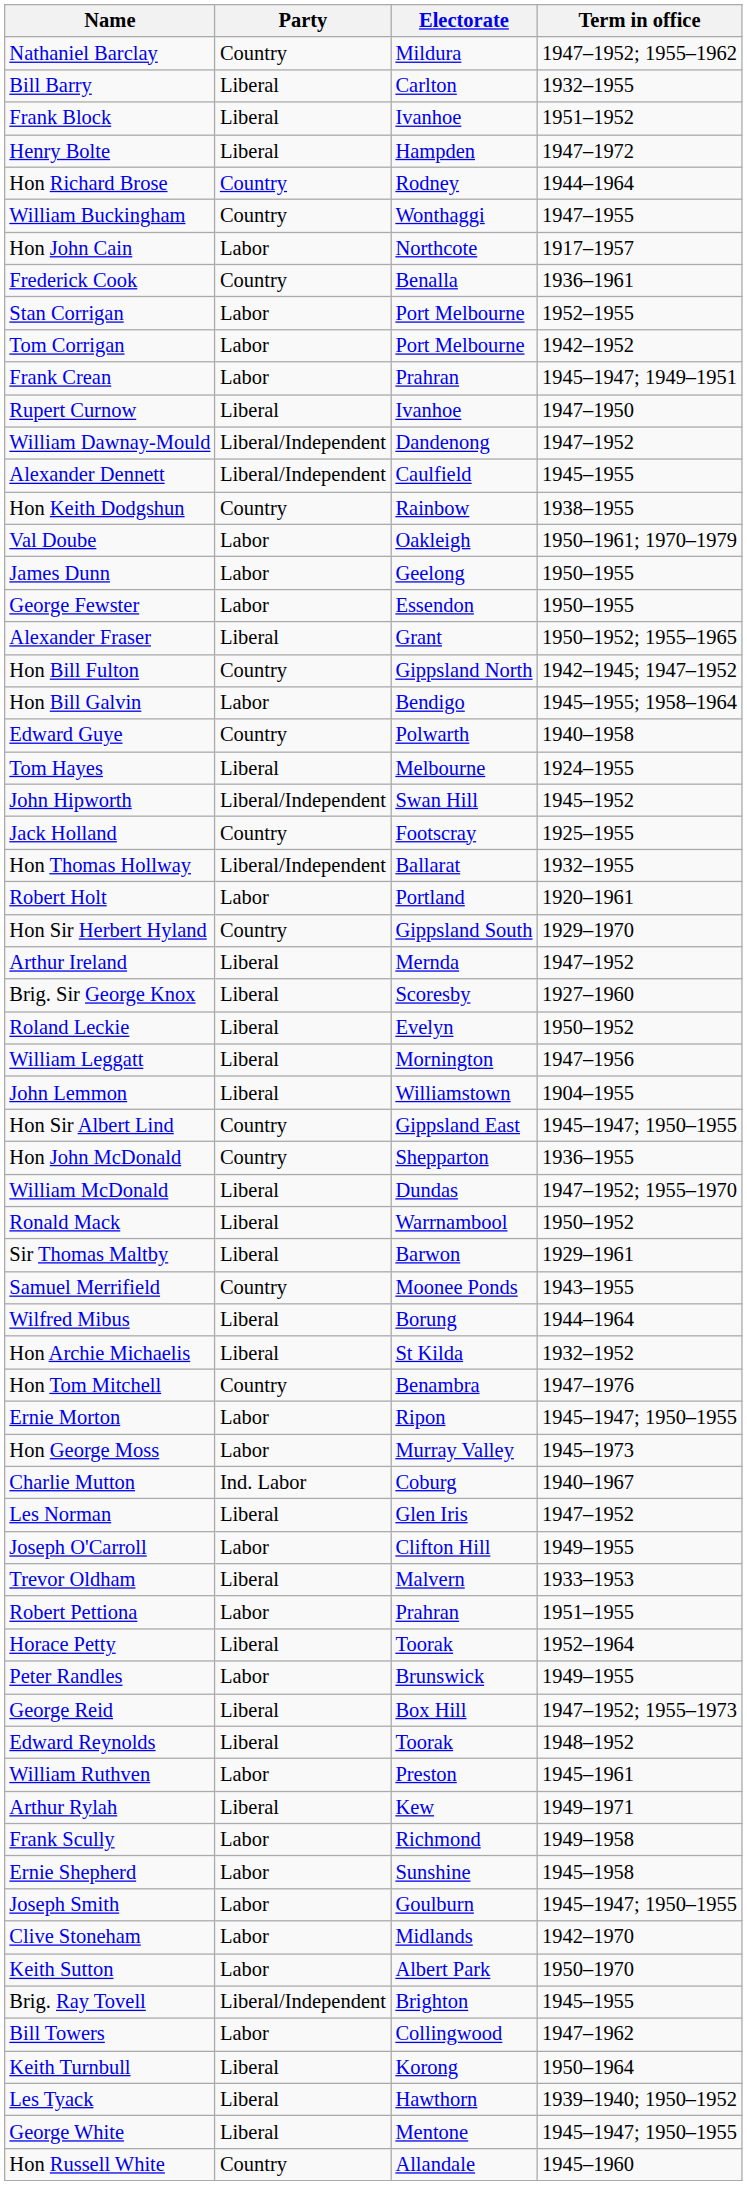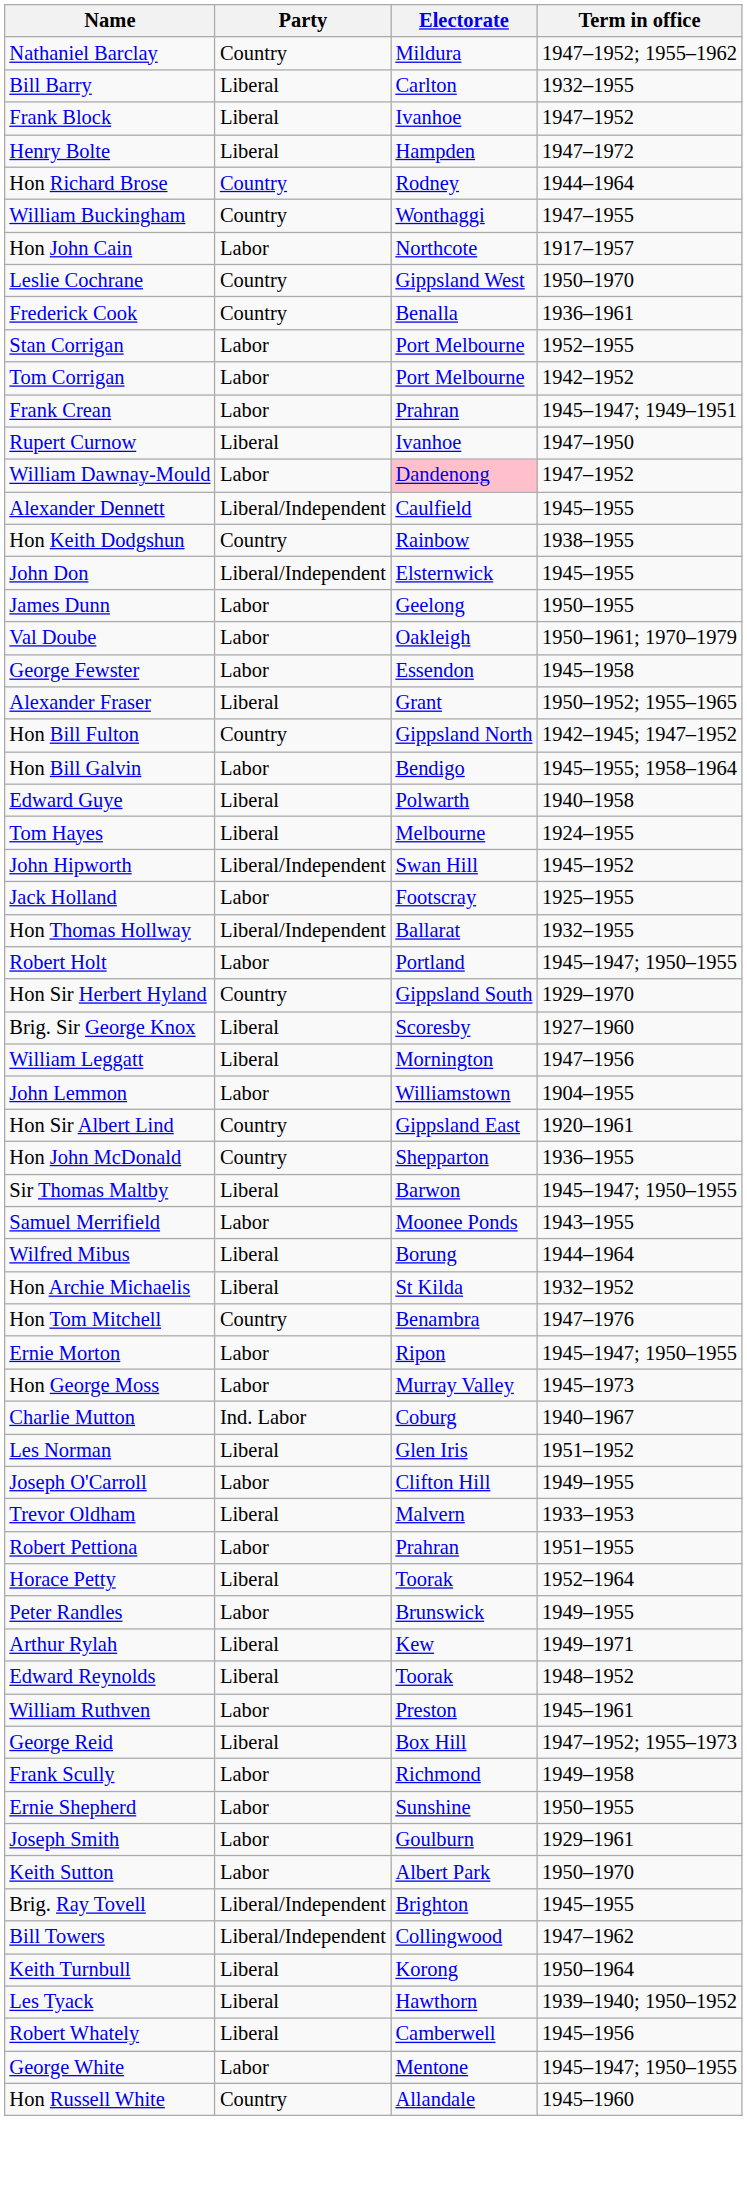 <table class="wikitable sortable">
 <tr>
 <th><strong>Name</strong></th>
 <th><strong>Party</strong></th>
 <th><strong><a href='#'>Electorate</a></strong></th>
 <th><strong>Term in office</strong></th>
 </tr>
 <tr>
 <td><a href='#'>Nathaniel Barclay</a></td>
 <td>Country</td>
 <td><a href='#'>Mildura</a></td>
 <td>1947–1952; 1955–1962</td>
 </tr>
 <tr>
 <td><a href='#'>Bill Barry</a></td>
 <td>Liberal</td>
 <td><a href='#'>Carlton</a></td>
 <td>1932–1955</td>
 </tr>
 <tr>
 <td><a href='#'>Frank Block</a></td>
 <td>Liberal</td>
 <td><a href='#'>Ivanhoe</a></td>
-<td>1951–1952</td>
+<td>1947–1952</td>
 </tr>
 <tr>
 <td><a href='#'>Henry Bolte</a></td>
 <td>Liberal</td>
 <td><a href='#'>Hampden</a></td>
 <td>1947–1972</td>
 </tr>
 <tr>
 <td>Hon <a href='#'>Richard Brose</a></td>
 <td><a href='#'>Country</a></td>
 <td><a href='#'>Rodney</a></td>
 <td>1944–1964</td>
 </tr>
 <tr>
 <td><a href='#'>William Buckingham</a></td>
 <td>Country</td>
 <td><a href='#'>Wonthaggi</a></td>
 <td>1947–1955</td>
 </tr>
 <tr>
 <td>Hon <a href='#'>John Cain</a></td>
 <td>Labor</td>
 <td><a href='#'>Northcote</a></td>
 <td>1917–1957</td>
+</tr>
+<tr>
+<td><a href='#'>Leslie Cochrane</a></td>
+<td>Country</td>
+<td><a href='#'>Gippsland West</a></td>
+<td>1950–1970</td>
 </tr>
 <tr>
 <td><a href='#'>Frederick Cook</a></td>
 <td>Country</td>
 <td><a href='#'>Benalla</a></td>
 <td>1936–1961</td>
 </tr>
 <tr>
 <td><a href='#'>Stan Corrigan</a></td>
 <td>Labor</td>
 <td><a href='#'>Port Melbourne</a></td>
 <td>1952–1955</td>
 </tr>
 <tr>
 <td><a href='#'>Tom Corrigan</a></td>
 <td>Labor</td>
 <td><a href='#'>Port Melbourne</a></td>
 <td>1942–1952</td>
 </tr>
 <tr>
 <td><a href='#'>Frank Crean</a></td>
 <td>Labor</td>
 <td><a href='#'>Prahran</a></td>
 <td>1945–1947; 1949–1951</td>
 </tr>
 <tr>
 <td><a href='#'>Rupert Curnow</a></td>
 <td>Liberal</td>
 <td><a href='#'>Ivanhoe</a></td>
 <td>1947–1950</td>
 </tr>
 <tr>
 <td><a href='#'>William Dawnay-Mould</a></td>
-<td>Liberal/Independent</td>
-<td><a href='#'>Dandenong</a></td>
+<td>Labor</td>
+<td style="background: pink;"><a href='#'>Dandenong</a></td>
 <td>1947–1952</td>
 </tr>
 <tr>
 <td><a href='#'>Alexander Dennett</a></td>
 <td>Liberal/Independent</td>
 <td><a href='#'>Caulfield</a></td>
 <td>1945–1955</td>
 </tr>
 <tr>
 <td>Hon <a href='#'>Keith Dodgshun</a></td>
 <td>Country</td>
 <td><a href='#'>Rainbow</a></td>
 <td>1938–1955</td>
 </tr>
 <tr>
-<td><a href='#'>Val Doube</a></td>
-<td>Labor</td>
-<td><a href='#'>Oakleigh</a></td>
-<td>1950–1961; 1970–1979</td>
+<td><a href='#'>John Don</a></td>
+<td>Liberal/Independent</td>
+<td><a href='#'>Elsternwick</a></td>
+<td>1945–1955</td>
 </tr>
 <tr>
 <td><a href='#'>James Dunn</a></td>
 <td>Labor</td>
 <td><a href='#'>Geelong</a></td>
 <td>1950–1955</td>
 </tr>
 <tr>
+<td><a href='#'>Val Doube</a></td>
+<td>Labor</td>
+<td><a href='#'>Oakleigh</a></td>
+<td>1950–1961; 1970–1979</td>
+</tr>
+<tr>
 <td><a href='#'>George Fewster</a></td>
 <td>Labor</td>
 <td><a href='#'>Essendon</a></td>
-<td>1950–1955</td>
+<td>1945–1958</td>
 </tr>
 <tr>
 <td><a href='#'>Alexander Fraser</a></td>
 <td>Liberal</td>
 <td><a href='#'>Grant</a></td>
 <td>1950–1952; 1955–1965</td>
 </tr>
 <tr>
 <td>Hon <a href='#'>Bill Fulton</a></td>
 <td>Country</td>
 <td><a href='#'>Gippsland North</a></td>
 <td>1942–1945; 1947–1952</td>
 </tr>
 <tr>
 <td>Hon <a href='#'>Bill Galvin</a></td>
 <td>Labor</td>
 <td><a href='#'>Bendigo</a></td>
 <td>1945–1955; 1958–1964</td>
 </tr>
 <tr>
 <td><a href='#'>Edward Guye</a></td>
-<td>Country</td>
+<td>Liberal</td>
 <td><a href='#'>Polwarth</a></td>
 <td>1940–1958</td>
 </tr>
 <tr>
 <td><a href='#'>Tom Hayes</a></td>
 <td>Liberal</td>
 <td><a href='#'>Melbourne</a></td>
 <td>1924–1955</td>
 </tr>
 <tr>
 <td><a href='#'>John Hipworth</a></td>
 <td>Liberal/Independent</td>
 <td><a href='#'>Swan Hill</a></td>
 <td>1945–1952</td>
 </tr>
 <tr>
 <td><a href='#'>Jack Holland</a></td>
-<td>Country</td>
+<td>Labor</td>
 <td><a href='#'>Footscray</a></td>
 <td>1925–1955</td>
 </tr>
 <tr>
 <td>Hon <a href='#'>Thomas Hollway</a></td>
 <td>Liberal/Independent</td>
 <td><a href='#'>Ballarat</a></td>
 <td>1932–1955</td>
 </tr>
 <tr>
 <td><a href='#'>Robert Holt</a></td>
 <td>Labor</td>
 <td><a href='#'>Portland</a></td>
-<td>1920–1961</td>
+<td>1945–1947; 1950–1955</td>
 </tr>
 <tr>
 <td>Hon Sir <a href='#'>Herbert Hyland</a></td>
 <td>Country</td>
 <td><a href='#'>Gippsland South</a></td>
 <td>1929–1970</td>
 </tr>
 <tr>
-<td><a href='#'>Arthur Ireland</a></td>
-<td>Liberal</td>
-<td><a href='#'>Mernda</a></td>
-<td>1947–1952</td>
-</tr>
-<tr>
 <td>Brig. Sir <a href='#'>George Knox</a></td>
 <td>Liberal</td>
 <td><a href='#'>Scoresby</a></td>
 <td>1927–1960</td>
-</tr>
-<tr>
-<td><a href='#'>Roland Leckie</a></td>
-<td>Liberal</td>
-<td><a href='#'>Evelyn</a></td>
-<td>1950–1952</td>
 </tr>
 <tr>
 <td><a href='#'>William Leggatt</a></td>
 <td>Liberal</td>
 <td><a href='#'>Mornington</a></td>
 <td>1947–1956</td>
 </tr>
 <tr>
 <td><a href='#'>John Lemmon</a></td>
-<td>Liberal</td>
+<td>Labor</td>
 <td><a href='#'>Williamstown</a></td>
 <td>1904–1955</td>
 </tr>
 <tr>
 <td>Hon Sir <a href='#'>Albert Lind</a></td>
 <td>Country</td>
 <td><a href='#'>Gippsland East</a></td>
-<td>1945–1947; 1950–1955</td>
+<td>1920–1961</td>
 </tr>
 <tr>
 <td>Hon <a href='#'>John McDonald</a></td>
 <td>Country</td>
 <td><a href='#'>Shepparton</a></td>
 <td>1936–1955</td>
 </tr>
 <tr>
-<td><a href='#'>William McDonald</a></td>
-<td>Liberal</td>
-<td><a href='#'>Dundas</a></td>
-<td>1947–1952; 1955–1970</td>
-</tr>
-<tr>
-<td><a href='#'>Ronald Mack</a></td>
-<td>Liberal</td>
-<td><a href='#'>Warrnambool</a></td>
-<td>1950–1952</td>
-</tr>
-<tr>
 <td>Sir <a href='#'>Thomas Maltby</a></td>
 <td>Liberal</td>
 <td><a href='#'>Barwon</a></td>
-<td>1929–1961</td>
+<td>1945–1947; 1950–1955</td>
 </tr>
 <tr>
 <td><a href='#'>Samuel Merrifield</a></td>
-<td>Country</td>
+<td>Labor</td>
 <td><a href='#'>Moonee Ponds</a></td>
 <td>1943–1955</td>
 </tr>
 <tr>
 <td><a href='#'>Wilfred Mibus</a></td>
 <td>Liberal</td>
 <td><a href='#'>Borung</a></td>
 <td>1944–1964</td>
 </tr>
 <tr>
 <td>Hon <a href='#'>Archie Michaelis</a></td>
 <td>Liberal</td>
 <td><a href='#'>St Kilda</a></td>
 <td>1932–1952</td>
 </tr>
 <tr>
 <td>Hon <a href='#'>Tom Mitchell</a></td>
 <td>Country</td>
 <td><a href='#'>Benambra</a></td>
 <td>1947–1976</td>
 </tr>
 <tr>
 <td><a href='#'>Ernie Morton</a></td>
 <td>Labor</td>
 <td><a href='#'>Ripon</a></td>
 <td>1945–1947; 1950–1955</td>
 </tr>
 <tr>
 <td>Hon <a href='#'>George Moss</a></td>
 <td>Labor</td>
 <td><a href='#'>Murray Valley</a></td>
 <td>1945–1973</td>
 </tr>
 <tr>
 <td><a href='#'>Charlie Mutton</a></td>
 <td>Ind. Labor</td>
 <td><a href='#'>Coburg</a></td>
 <td>1940–1967</td>
 </tr>
 <tr>
 <td><a href='#'>Les Norman</a></td>
 <td>Liberal</td>
 <td><a href='#'>Glen Iris</a></td>
-<td>1947–1952</td>
+<td>1951–1952</td>
 </tr>
 <tr>
 <td><a href='#'>Joseph O'Carroll</a></td>
 <td>Labor</td>
 <td><a href='#'>Clifton Hill</a></td>
 <td>1949–1955</td>
 </tr>
 <tr>
 <td><a href='#'>Trevor Oldham</a></td>
 <td>Liberal</td>
 <td><a href='#'>Malvern</a></td>
 <td>1933–1953</td>
 </tr>
 <tr>
 <td><a href='#'>Robert Pettiona</a></td>
 <td>Labor</td>
 <td><a href='#'>Prahran</a></td>
 <td>1951–1955</td>
 </tr>
 <tr>
 <td><a href='#'>Horace Petty</a></td>
 <td>Liberal</td>
 <td><a href='#'>Toorak</a></td>
 <td>1952–1964</td>
 </tr>
 <tr>
 <td><a href='#'>Peter Randles</a></td>
 <td>Labor</td>
 <td><a href='#'>Brunswick</a></td>
 <td>1949–1955</td>
 </tr>
 <tr>
-<td><a href='#'>George Reid</a></td>
+<td><a href='#'>Arthur Rylah</a></td>
 <td>Liberal</td>
-<td><a href='#'>Box Hill</a></td>
-<td>1947–1952; 1955–1973</td>
+<td><a href='#'>Kew</a></td>
+<td>1949–1971</td>
 </tr>
 <tr>
 <td><a href='#'>Edward Reynolds</a></td>
 <td>Liberal</td>
 <td><a href='#'>Toorak</a></td>
 <td>1948–1952</td>
 </tr>
 <tr>
 <td><a href='#'>William Ruthven</a></td>
 <td>Labor</td>
 <td><a href='#'>Preston</a></td>
 <td>1945–1961</td>
 </tr>
 <tr>
-<td><a href='#'>Arthur Rylah</a></td>
+<td><a href='#'>George Reid</a></td>
 <td>Liberal</td>
-<td><a href='#'>Kew</a></td>
-<td>1949–1971</td>
+<td><a href='#'>Box Hill</a></td>
+<td>1947–1952; 1955–1973</td>
 </tr>
 <tr>
 <td><a href='#'>Frank Scully</a></td>
 <td>Labor</td>
 <td><a href='#'>Richmond</a></td>
 <td>1949–1958</td>
 </tr>
 <tr>
 <td><a href='#'>Ernie Shepherd</a></td>
 <td>Labor</td>
 <td><a href='#'>Sunshine</a></td>
-<td>1945–1958</td>
+<td>1950–1955</td>
 </tr>
 <tr>
 <td><a href='#'>Joseph Smith</a></td>
 <td>Labor</td>
 <td><a href='#'>Goulburn</a></td>
-<td>1945–1947; 1950–1955</td>
-</tr>
-<tr>
-<td><a href='#'>Clive Stoneham</a></td>
-<td>Labor</td>
-<td><a href='#'>Midlands</a></td>
-<td>1942–1970</td>
+<td>1929–1961</td>
 </tr>
 <tr>
 <td><a href='#'>Keith Sutton</a></td>
 <td>Labor</td>
 <td><a href='#'>Albert Park</a></td>
 <td>1950–1970</td>
 </tr>
 <tr>
 <td>Brig. <a href='#'>Ray Tovell</a></td>
 <td>Liberal/Independent</td>
 <td><a href='#'>Brighton</a></td>
 <td>1945–1955</td>
 </tr>
 <tr>
 <td><a href='#'>Bill Towers</a></td>
-<td>Labor</td>
+<td>Liberal/Independent</td>
 <td><a href='#'>Collingwood</a></td>
 <td>1947–1962</td>
 </tr>
 <tr>
 <td><a href='#'>Keith Turnbull</a></td>
 <td>Liberal</td>
 <td><a href='#'>Korong</a></td>
 <td>1950–1964</td>
 </tr>
 <tr>
 <td><a href='#'>Les Tyack</a></td>
 <td>Liberal</td>
 <td><a href='#'>Hawthorn</a></td>
 <td>1939–1940; 1950–1952</td>
 </tr>
 <tr>
+<td><a href='#'>Robert Whately</a></td>
+<td>Liberal</td>
+<td><a href='#'>Camberwell</a></td>
+<td>1945–1956</td>
+</tr>
+<tr>
 <td><a href='#'>George White</a></td>
-<td>Liberal</td>
+<td>Labor</td>
 <td><a href='#'>Mentone</a></td>
 <td>1945–1947; 1950–1955</td>
 </tr>
 <tr>
 <td>Hon <a href='#'>Russell White</a></td>
 <td>Country</td>
 <td><a href='#'>Allandale</a></td>
 <td>1945–1960</td>
 </tr>
 </table>
